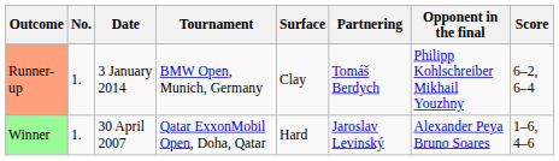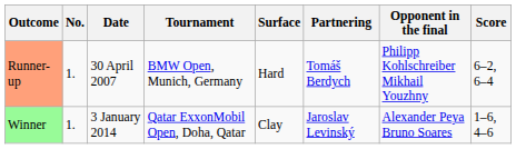 <table class=wikitable style=font-size:97%>
 <tr>
 <th>Outcome</th>
 <th>No.</th>
 <th>Date</th>
 <th>Tournament</th>
 <th>Surface</th>
 <th>Partnering</th>
 <th>Opponent in the final</th>
 <th>Score</th>
 </tr>
 <tr>
 <td bgcolor=#ffa07a>Runner-up</td>
 <td>1.</td>
-<td>3 January 2014</td>
+<td>30 April 2007</td>
 <td><a href='#'>BMW Open</a>, Munich, Germany</td>
-<td>Clay</td>
+<td>Hard</td>
 <td> <a href='#'>Tomáš Berdych</a></td>
 <td> <a href='#'>Philipp Kohlschreiber</a> <br>  <a href='#'>Mikhail Youzhny</a></td>
 <td>6–2, 6–4</td>
 </tr>
 <tr>
 <td bgcolor=98fb98>Winner</td>
 <td>1.</td>
-<td>30 April 2007</td>
+<td>3 January 2014</td>
 <td><a href='#'>Qatar ExxonMobil Open</a>, Doha, Qatar</td>
-<td>Hard</td>
+<td>Clay</td>
 <td> <a href='#'>Jaroslav Levinský</a></td>
 <td> <a href='#'>Alexander Peya</a><br>  <a href='#'>Bruno Soares</a></td>
 <td>1–6, 4–6</td>
 </tr>
 </table>
